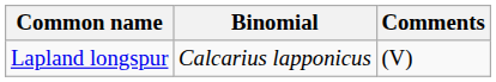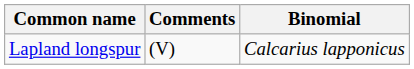 <table class="wikitable">
 <tr>
 <th>Common name</th>
+<th>Comments</th>
 <th>Binomial</th>
-<th>Comments</th>
 </tr>
 <tr>
 <td><a href='#'>Lapland longspur</a></td>
+<td>(V)</td>
 <td><em>Calcarius lapponicus</em></td>
-<td>(V)</td>
 </tr>
 </table>
